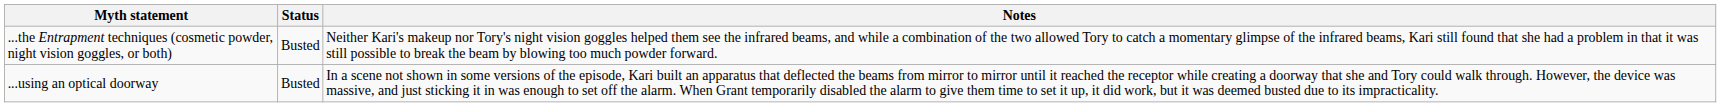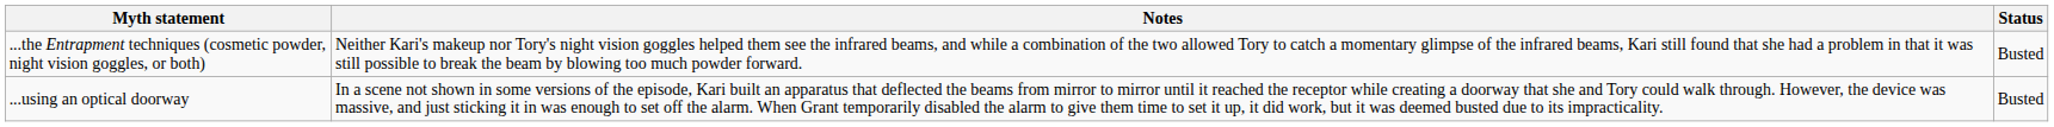 <table class="wikitable plainrowheaders">
 <tr>
 <th>Myth statement</th>
+<th>Notes</th>
 <th>Status</th>
-<th>Notes</th>
 </tr>
 <tr>
 <td>...the <em>Entrapment</em> techniques (cosmetic powder, night vision goggles, or both)</td>
+<td>Neither Kari's makeup nor Tory's night vision goggles helped them see the infrared beams, and while a combination of the two allowed Tory to catch a momentary glimpse of the infrared beams, Kari still found that she had a problem in that it was still possible to break the beam by blowing too much powder forward.</td>
 <td><span>Busted</span></td>
-<td>Neither Kari's makeup nor Tory's night vision goggles helped them see the infrared beams, and while a combination of the two allowed Tory to catch a momentary glimpse of the infrared beams, Kari still found that she had a problem in that it was still possible to break the beam by blowing too much powder forward.</td>
 </tr>
 <tr>
 <td>...using an optical doorway</td>
+<td>In a scene not shown in some versions of the episode, Kari built an apparatus that deflected the beams from mirror to mirror until it reached the receptor while creating a doorway that she and Tory could walk through. However, the device was massive, and just sticking it in was enough to set off the alarm. When Grant temporarily disabled the alarm to give them time to set it up, it did work, but it was deemed busted due to its impracticality.</td>
 <td><span>Busted</span></td>
-<td>In a scene not shown in some versions of the episode, Kari built an apparatus that deflected the beams from mirror to mirror until it reached the receptor while creating a doorway that she and Tory could walk through. However, the device was massive, and just sticking it in was enough to set off the alarm. When Grant temporarily disabled the alarm to give them time to set it up, it did work, but it was deemed busted due to its impracticality.</td>
 </tr>
 </table>
